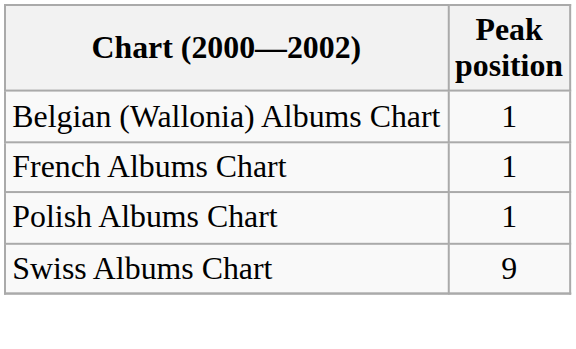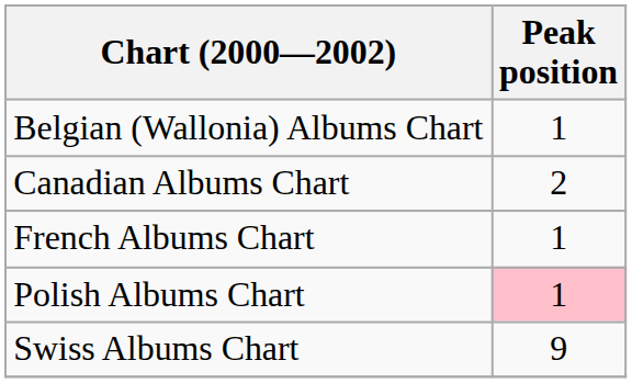 <table class="wikitable sortable">
 <tr>
 <th align="left">Chart (2000—2002)</th>
 <th align="center">Peak<br>position</th>
 </tr>
 <tr>
 <td align="left">Belgian (Wallonia) Albums Chart</td>
 <td align="center">1</td>
 </tr>
 <tr>
+<td align="left">Canadian Albums Chart</td>
+<td align="center">2</td>
+</tr>
+<tr>
 <td align="left">French Albums Chart</td>
 <td align="center">1</td>
 </tr>
 <tr>
 <td align="left">Polish Albums Chart</td>
-<td align="center">1</td>
+<td align="center" style="background: pink;">1</td>
 </tr>
 <tr>
 <td align="left">Swiss Albums Chart</td>
 <td align="center">9</td>
 </tr>
 <tr>
 </tr>
 </table>
